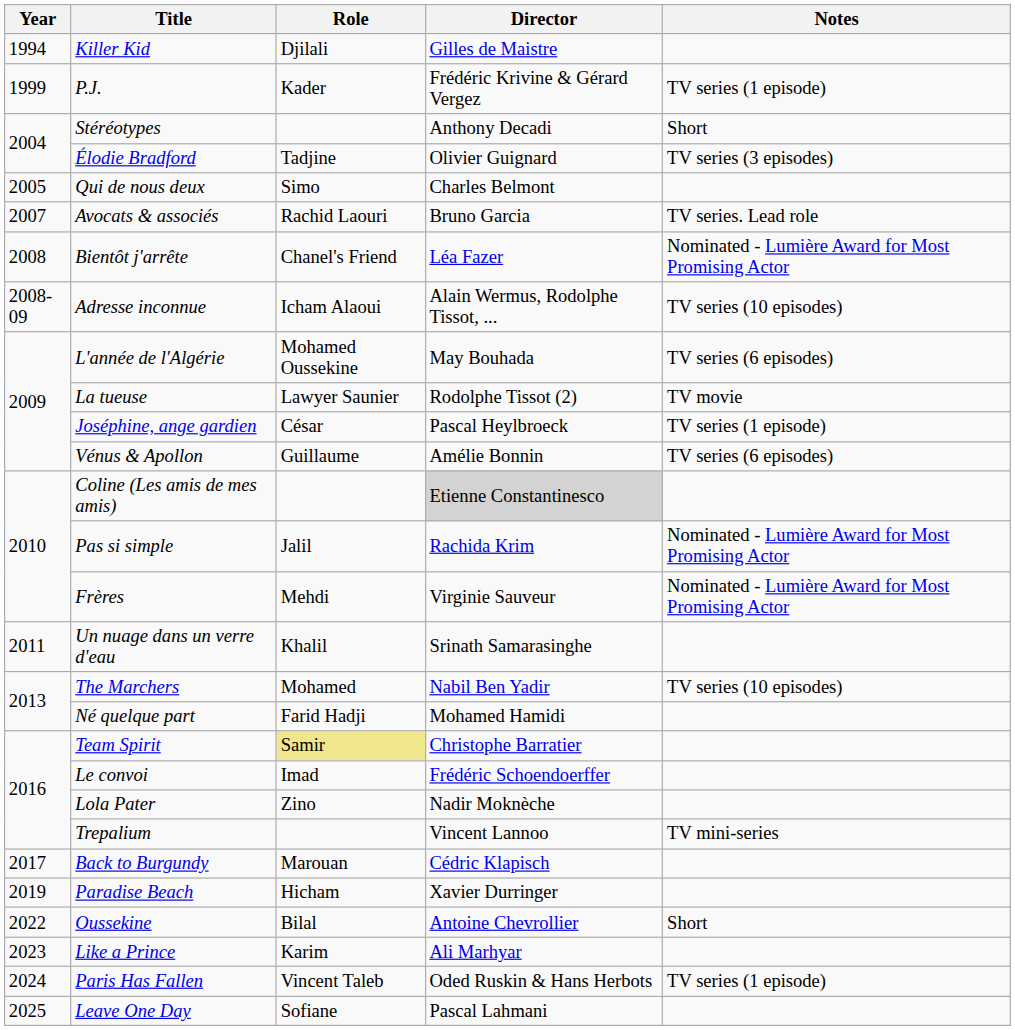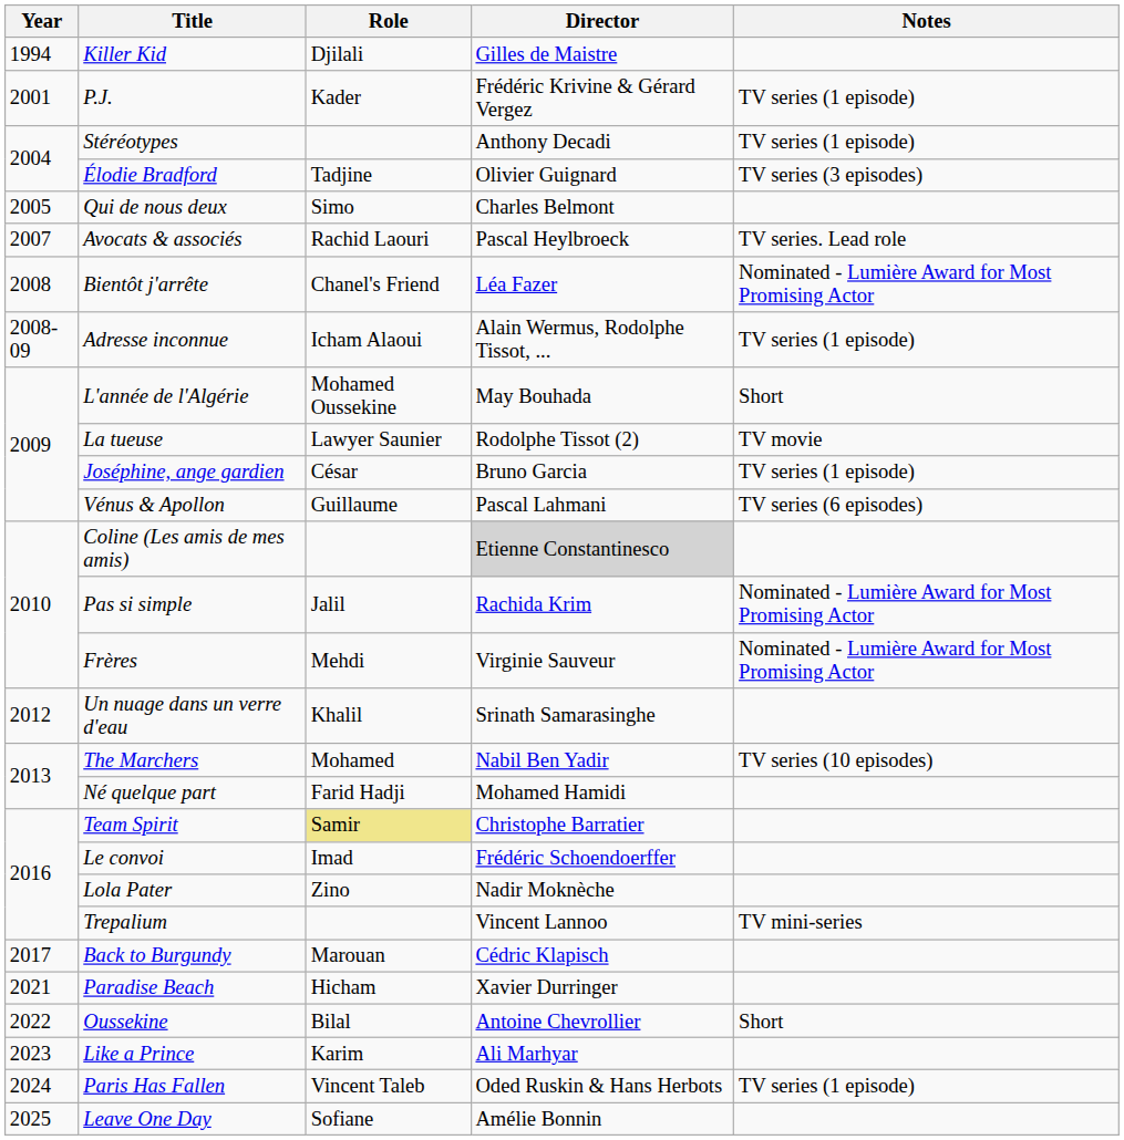 <table class="wikitable sortable">
 <tr>
 <th>Year</th>
 <th>Title</th>
 <th>Role</th>
 <th>Director</th>
 <th class="unsortable">Notes</th>
 </tr>
 <tr>
 <td rowspan=1>1994</td>
 <td><em><a href='#'>Killer Kid</a></em></td>
 <td>Djilali</td>
 <td><a href='#'>Gilles de Maistre</a></td>
 <td></td>
 </tr>
 <tr>
-<td rowspan=1>1999</td>
+<td rowspan=1>2001</td>
 <td><em>P.J.</em></td>
 <td>Kader</td>
 <td>Frédéric Krivine & Gérard Vergez</td>
 <td>TV series (1 episode)</td>
 </tr>
 <tr>
 <td rowspan=2>2004</td>
 <td><em>Stéréotypes</em></td>
 <td></td>
 <td>Anthony Decadi</td>
-<td>Short</td>
+<td>TV series (1 episode)</td>
 </tr>
 <tr>
 <td><em><a href='#'>Élodie Bradford</a></em></td>
 <td>Tadjine</td>
 <td>Olivier Guignard</td>
 <td>TV series (3 episodes)</td>
 </tr>
 <tr>
 <td rowspan=1>2005</td>
 <td><em>Qui de nous deux</em></td>
 <td>Simo</td>
 <td>Charles Belmont</td>
 <td></td>
 </tr>
 <tr>
 <td rowspan=1>2007</td>
 <td><em>Avocats & associés</em></td>
 <td>Rachid Laouri</td>
-<td>Bruno Garcia</td>
+<td>Pascal Heylbroeck</td>
 <td>TV series. Lead role</td>
 </tr>
 <tr>
 <td rowspan=1>2008</td>
 <td><em>Bientôt j'arrête</em></td>
 <td>Chanel's Friend</td>
 <td><a href='#'>Léa Fazer</a></td>
 <td>Nominated - <a href='#'>Lumière Award for Most Promising Actor</a></td>
 </tr>
 <tr>
 <td rowspan=1>2008-09</td>
 <td><em>Adresse inconnue</em></td>
 <td>Icham Alaoui</td>
 <td>Alain Wermus, Rodolphe Tissot, ...</td>
-<td>TV series (10 episodes)</td>
+<td>TV series (1 episode)</td>
 </tr>
 <tr>
 <td rowspan=4>2009</td>
 <td><em>L'année de l'Algérie</em></td>
 <td>Mohamed Oussekine</td>
 <td>May Bouhada</td>
-<td>TV series (6 episodes)</td>
+<td>Short</td>
 </tr>
 <tr>
 <td><em>La tueuse</em></td>
 <td>Lawyer Saunier</td>
 <td>Rodolphe Tissot (2)</td>
 <td>TV movie</td>
 </tr>
 <tr>
 <td><em><a href='#'>Joséphine, ange gardien</a></em></td>
 <td>César</td>
-<td>Pascal Heylbroeck</td>
+<td>Bruno Garcia</td>
 <td>TV series (1 episode)</td>
 </tr>
 <tr>
 <td><em>Vénus & Apollon</em></td>
 <td>Guillaume</td>
-<td>Amélie Bonnin</td>
+<td>Pascal Lahmani</td>
 <td>TV series (6 episodes)</td>
 </tr>
 <tr>
 <td rowspan=3>2010</td>
 <td><em>Coline (Les amis de mes amis)</em></td>
 <td></td>
 <td style="background: lightgrey;">Etienne Constantinesco</td>
 <td></td>
 </tr>
 <tr>
 <td><em>Pas si simple</em></td>
 <td>Jalil</td>
 <td><a href='#'>Rachida Krim</a></td>
 <td>Nominated - <a href='#'>Lumière Award for Most Promising Actor</a></td>
 </tr>
 <tr>
 <td><em>Frères</em></td>
 <td>Mehdi</td>
 <td>Virginie Sauveur</td>
 <td>Nominated - <a href='#'>Lumière Award for Most Promising Actor</a></td>
 </tr>
 <tr>
-<td rowspan=1>2011</td>
+<td rowspan=1>2012</td>
 <td><em>Un nuage dans un verre d'eau</em></td>
 <td>Khalil</td>
 <td>Srinath Samarasinghe</td>
 <td></td>
 </tr>
 <tr>
 <td rowspan=2>2013</td>
 <td><em><a href='#'>The Marchers</a></em></td>
 <td>Mohamed</td>
 <td><a href='#'>Nabil Ben Yadir</a></td>
 <td>TV series (10 episodes)</td>
 </tr>
 <tr>
 <td><em>Né quelque part</em></td>
 <td>Farid Hadji</td>
 <td>Mohamed Hamidi</td>
 <td></td>
 </tr>
 <tr>
 <td rowspan=4>2016</td>
 <td><em><a href='#'>Team Spirit</a></em></td>
 <td style="background: khaki;">Samir</td>
 <td><a href='#'>Christophe Barratier</a></td>
 <td></td>
 </tr>
 <tr>
 <td><em>Le convoi</em></td>
 <td>Imad</td>
 <td><a href='#'>Frédéric Schoendoerffer</a></td>
 <td></td>
 </tr>
 <tr>
 <td><em>Lola Pater</em></td>
 <td>Zino</td>
 <td>Nadir Moknèche</td>
 <td></td>
 </tr>
 <tr>
 <td><em>Trepalium</em></td>
 <td></td>
 <td>Vincent Lannoo</td>
 <td>TV mini-series</td>
 </tr>
 <tr>
 <td rowspan=1>2017</td>
 <td><em><a href='#'>Back to Burgundy</a></em></td>
 <td>Marouan</td>
 <td><a href='#'>Cédric Klapisch</a></td>
 <td></td>
 </tr>
 <tr>
-<td>2019</td>
+<td>2021</td>
 <td><em><a href='#'>Paradise Beach</a></em></td>
 <td>Hicham</td>
 <td>Xavier Durringer</td>
 <td></td>
 </tr>
 <tr>
 <td>2022</td>
 <td><em><a href='#'>Oussekine</a></em></td>
 <td>Bilal</td>
 <td><a href='#'>Antoine Chevrollier</a></td>
 <td>Short</td>
 </tr>
 <tr>
 <td>2023</td>
 <td><em><a href='#'>Like a Prince</a></em></td>
 <td>Karim</td>
 <td><a href='#'>Ali Marhyar</a></td>
 </tr>
 <tr>
 <td>2024</td>
 <td><em><a href='#'>Paris Has Fallen</a></em></td>
 <td>Vincent Taleb</td>
 <td>Oded Ruskin & Hans Herbots</td>
 <td>TV series (1 episode)</td>
 </tr>
 <tr>
 <td>2025</td>
 <td><em><a href='#'>Leave One Day</a></em></td>
 <td>Sofiane</td>
-<td>Pascal Lahmani</td>
+<td>Amélie Bonnin</td>
 <td></td>
 </tr>
 </table>
